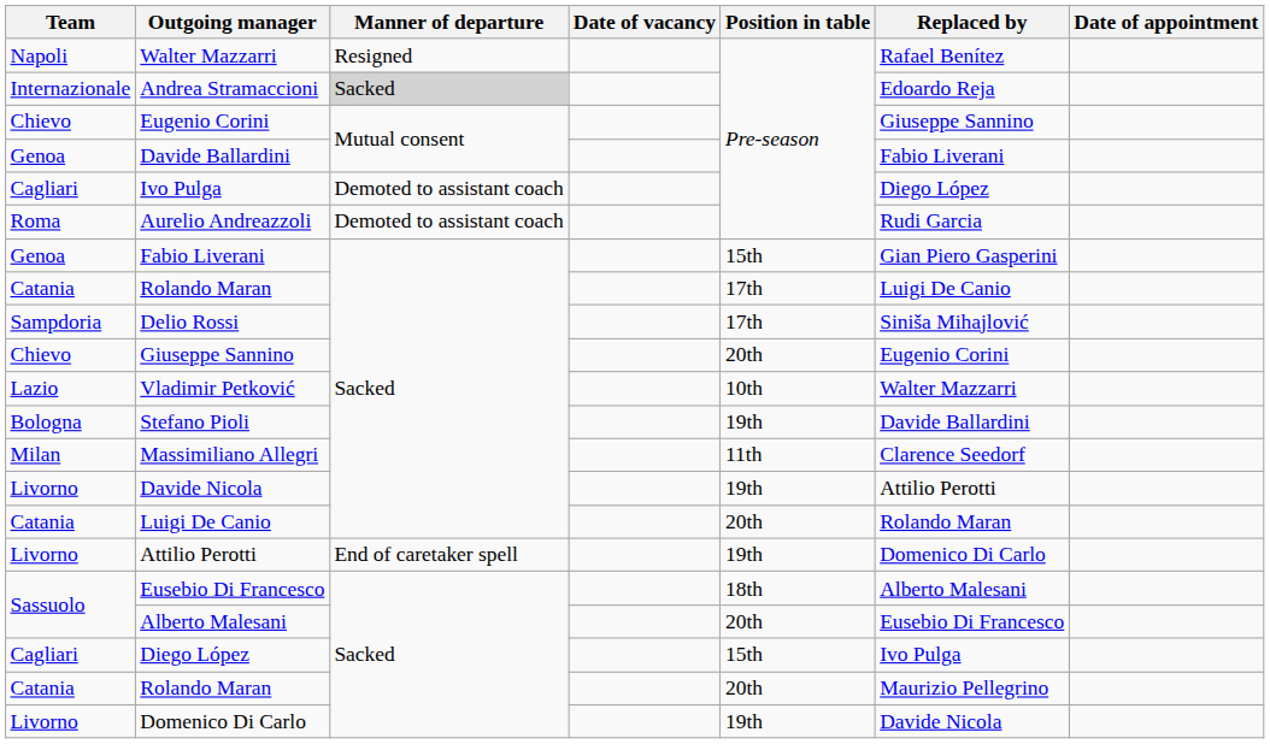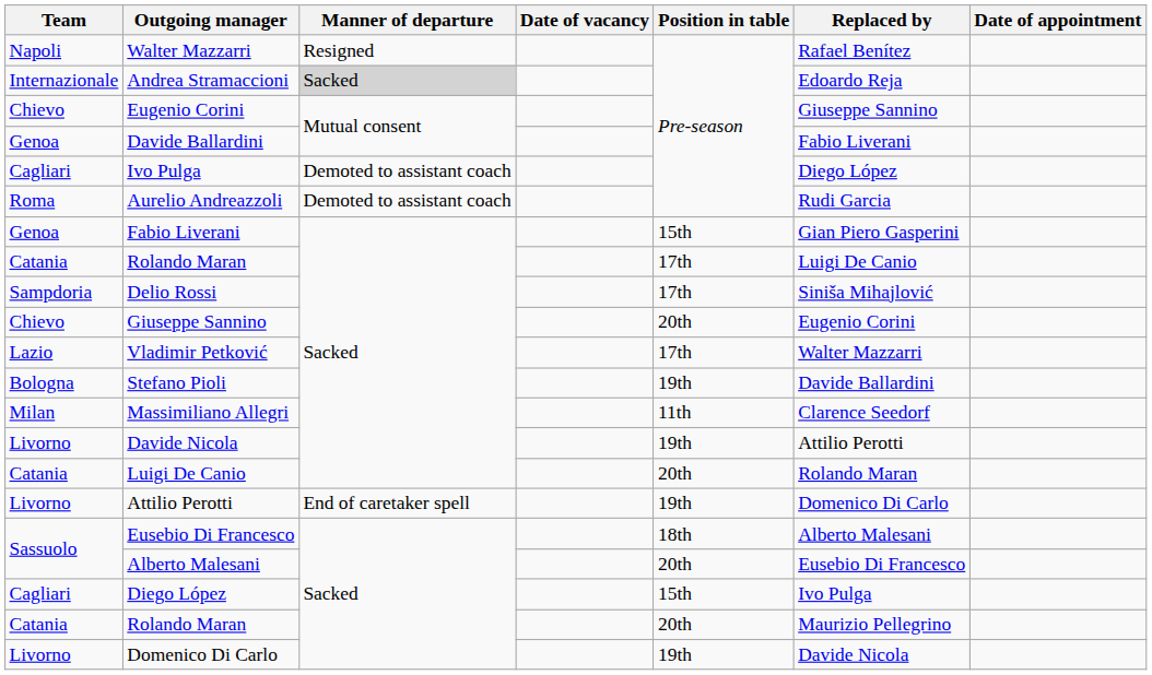 <table class="wikitable sortable">
 <tr>
 <th>Team</th>
 <th>Outgoing manager</th>
 <th>Manner of departure</th>
 <th>Date of vacancy</th>
 <th>Position in table</th>
 <th>Replaced by</th>
 <th>Date of appointment</th>
 </tr>
 <tr>
 <td><a href='#'>Napoli</a></td>
 <td> <a href='#'>Walter Mazzarri</a></td>
 <td>Resigned</td>
 <td></td>
 <td rowspan="6"><em>Pre-season</em></td>
 <td> <a href='#'>Rafael Benítez</a></td>
 <td></td>
 </tr>
 <tr>
 <td><a href='#'>Internazionale</a></td>
 <td> <a href='#'>Andrea Stramaccioni</a></td>
 <td style="background: lightgrey;">Sacked</td>
 <td></td>
 <td> <a href='#'>Edoardo Reja</a></td>
 <td></td>
 </tr>
 <tr>
 <td><a href='#'>Chievo</a></td>
 <td> <a href='#'>Eugenio Corini</a></td>
 <td rowspan="2">Mutual consent</td>
 <td></td>
 <td> <a href='#'>Giuseppe Sannino</a></td>
 <td></td>
 </tr>
 <tr>
 <td><a href='#'>Genoa</a></td>
 <td> <a href='#'>Davide Ballardini</a></td>
 <td></td>
 <td> <a href='#'>Fabio Liverani</a></td>
 <td></td>
 </tr>
 <tr>
 <td><a href='#'>Cagliari</a></td>
 <td> <a href='#'>Ivo Pulga</a></td>
 <td>Demoted to assistant coach</td>
 <td></td>
 <td> <a href='#'>Diego López</a></td>
 <td></td>
 </tr>
 <tr>
 <td><a href='#'>Roma</a></td>
 <td> <a href='#'>Aurelio Andreazzoli</a></td>
 <td>Demoted to assistant coach</td>
 <td></td>
 <td> <a href='#'>Rudi Garcia</a></td>
 <td></td>
 </tr>
 <tr>
 <td><a href='#'>Genoa</a></td>
 <td> <a href='#'>Fabio Liverani</a></td>
 <td rowspan="9">Sacked</td>
 <td></td>
 <td>15th</td>
 <td> <a href='#'>Gian Piero Gasperini</a></td>
 <td></td>
 </tr>
 <tr>
 <td><a href='#'>Catania</a></td>
 <td> <a href='#'>Rolando Maran</a></td>
 <td></td>
 <td>17th</td>
 <td> <a href='#'>Luigi De Canio</a></td>
 <td></td>
 </tr>
 <tr>
 <td><a href='#'>Sampdoria</a></td>
 <td> <a href='#'>Delio Rossi</a></td>
 <td></td>
 <td>17th</td>
 <td> <a href='#'>Siniša Mihajlović</a></td>
 <td></td>
 </tr>
 <tr>
 <td><a href='#'>Chievo</a></td>
 <td> <a href='#'>Giuseppe Sannino</a></td>
 <td></td>
 <td>20th</td>
 <td> <a href='#'>Eugenio Corini</a></td>
 <td></td>
 </tr>
 <tr>
 <td><a href='#'>Lazio</a></td>
 <td> <a href='#'>Vladimir Petković</a></td>
 <td></td>
-<td>10th</td>
+<td>17th</td>
 <td> <a href='#'>Walter Mazzarri</a></td>
 <td></td>
 </tr>
 <tr>
 <td><a href='#'>Bologna</a></td>
 <td> <a href='#'>Stefano Pioli</a></td>
 <td></td>
 <td>19th</td>
 <td> <a href='#'>Davide Ballardini</a></td>
 <td></td>
 </tr>
 <tr>
 <td><a href='#'>Milan</a></td>
 <td> <a href='#'>Massimiliano Allegri</a></td>
 <td></td>
 <td>11th</td>
 <td> <a href='#'>Clarence Seedorf</a></td>
 <td></td>
 </tr>
 <tr>
 <td><a href='#'>Livorno</a></td>
 <td> <a href='#'>Davide Nicola</a></td>
 <td></td>
 <td>19th</td>
 <td> Attilio Perotti</td>
 <td></td>
 </tr>
 <tr>
 <td><a href='#'>Catania</a></td>
 <td> <a href='#'>Luigi De Canio</a></td>
 <td></td>
 <td>20th</td>
 <td> <a href='#'>Rolando Maran</a></td>
 <td></td>
 </tr>
 <tr>
 <td><a href='#'>Livorno</a></td>
 <td> Attilio Perotti</td>
 <td>End of caretaker spell</td>
 <td></td>
 <td>19th</td>
 <td> <a href='#'>Domenico Di Carlo</a></td>
 <td></td>
 </tr>
 <tr>
 <td rowspan="2"><a href='#'>Sassuolo</a></td>
 <td> <a href='#'>Eusebio Di Francesco</a></td>
 <td rowspan="5">Sacked</td>
 <td></td>
 <td>18th</td>
 <td> <a href='#'>Alberto Malesani</a></td>
 <td></td>
 </tr>
 <tr>
 <td> <a href='#'>Alberto Malesani</a></td>
 <td></td>
 <td>20th</td>
 <td> <a href='#'>Eusebio Di Francesco</a></td>
 <td></td>
 </tr>
 <tr>
 <td><a href='#'>Cagliari</a></td>
 <td> <a href='#'>Diego López</a></td>
 <td></td>
 <td>15th</td>
 <td> <a href='#'>Ivo Pulga</a></td>
 <td></td>
 </tr>
 <tr>
 <td><a href='#'>Catania</a></td>
 <td> <a href='#'>Rolando Maran</a></td>
 <td></td>
 <td>20th</td>
 <td> <a href='#'>Maurizio Pellegrino</a></td>
 <td></td>
 </tr>
 <tr>
 <td><a href='#'>Livorno</a></td>
 <td> Domenico Di Carlo</td>
 <td></td>
 <td>19th</td>
 <td> <a href='#'>Davide Nicola</a></td>
 <td></td>
 </tr>
 </table>
